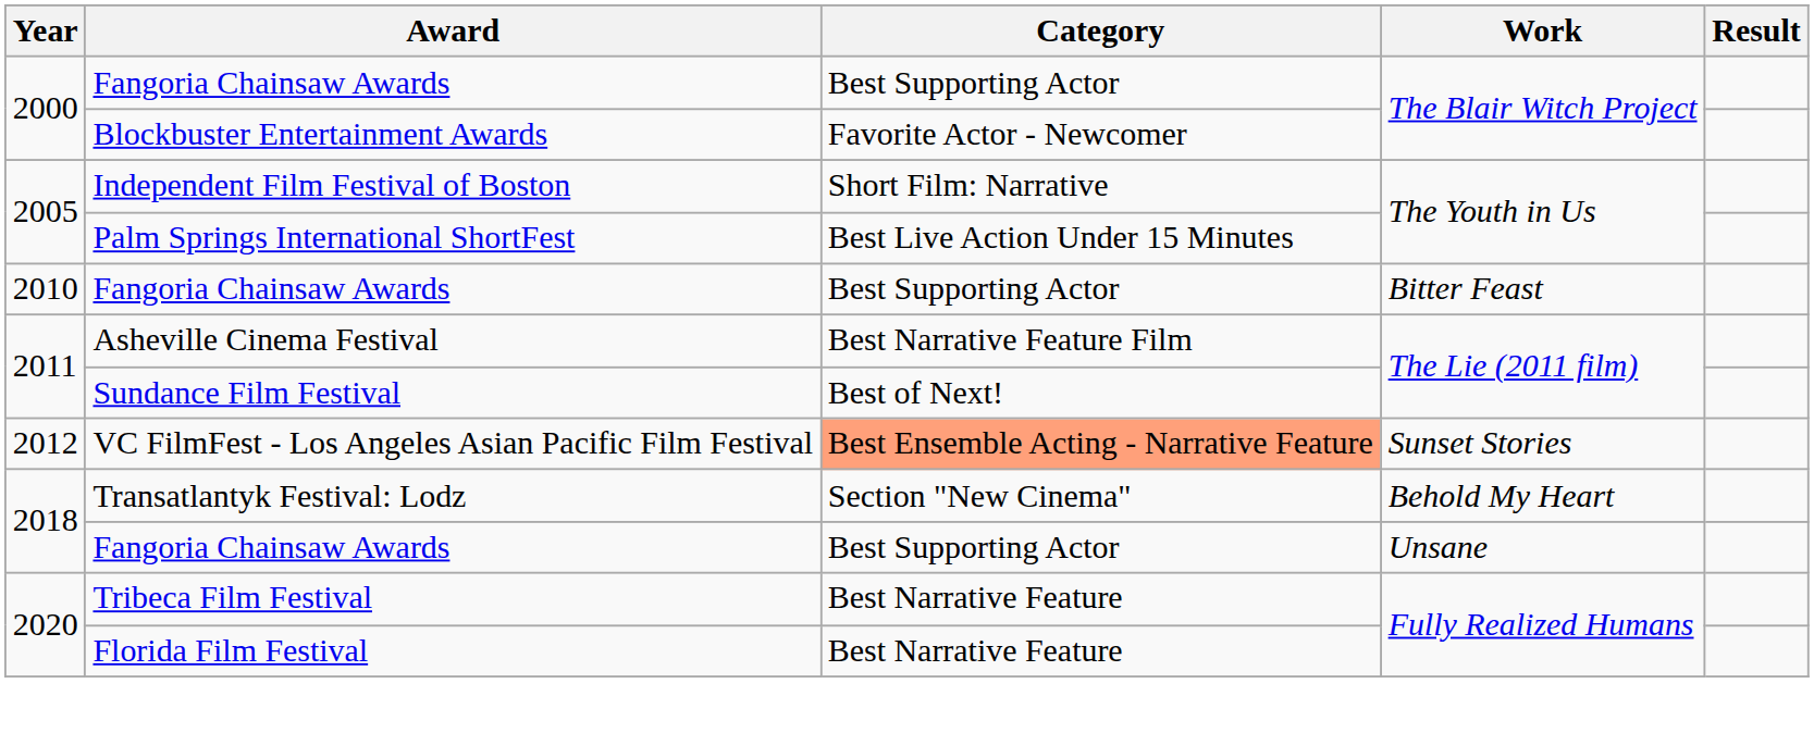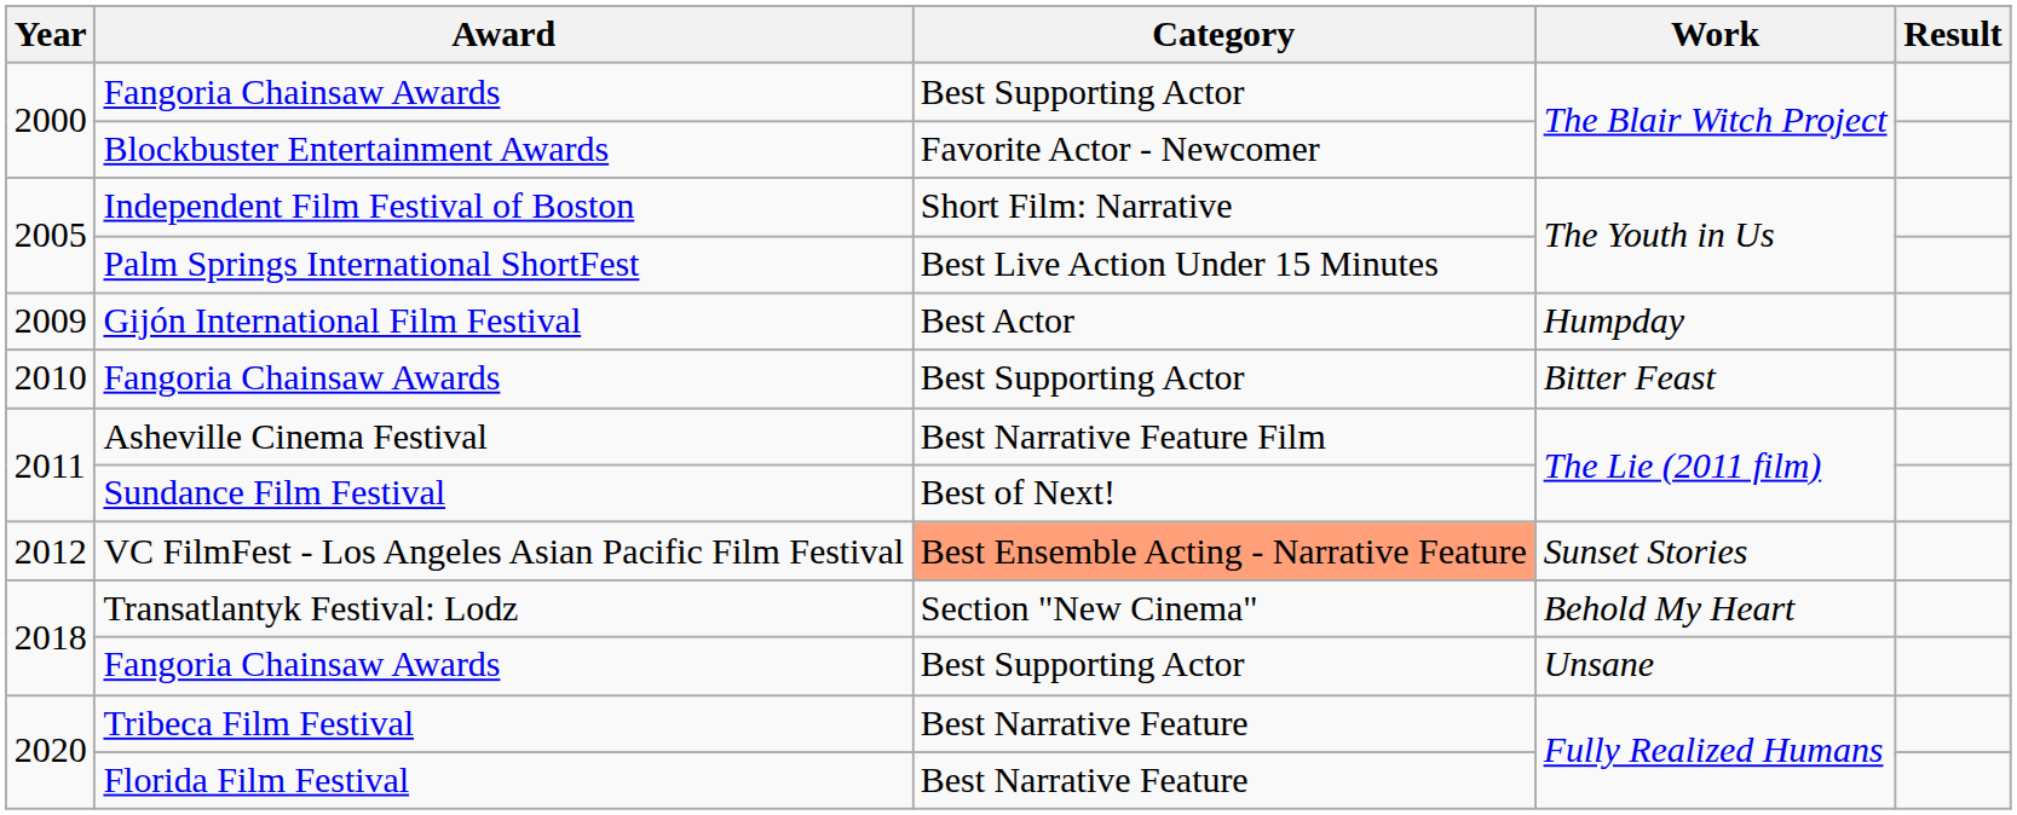 <table class="wikitable">
 <tr style="text-align:center;">
 <th>Year</th>
 <th>Award</th>
 <th>Category</th>
 <th>Work</th>
 <th>Result</th>
 </tr>
 <tr>
 <td rowspan=2>2000</td>
 <td><a href='#'>Fangoria Chainsaw Awards</a></td>
 <td>Best Supporting Actor</td>
 <td rowspan=2><em><a href='#'>The Blair Witch Project</a></em></td>
 <td></td>
 </tr>
 <tr>
 <td><a href='#'>Blockbuster Entertainment Awards</a></td>
 <td>Favorite Actor - Newcomer</td>
 <td></td>
 </tr>
 <tr>
 <td rowspan=2>2005</td>
 <td><a href='#'>Independent Film Festival of Boston</a></td>
 <td>Short Film: Narrative</td>
 <td rowspan=2><em>The Youth in Us</em></td>
 <td></td>
 </tr>
 <tr>
 <td><a href='#'>Palm Springs International ShortFest</a></td>
 <td>Best Live Action Under 15 Minutes</td>
+<td></td>
+</tr>
+<tr>
+<td>2009</td>
+<td><a href='#'>Gijón International Film Festival</a></td>
+<td>Best Actor</td>
+<td><em>Humpday </em></td>
 <td></td>
 </tr>
 <tr>
 <td>2010</td>
 <td><a href='#'>Fangoria Chainsaw Awards</a></td>
 <td>Best Supporting Actor</td>
 <td><em>Bitter Feast</em></td>
 <td></td>
 </tr>
 <tr>
 <td rowspan=2>2011</td>
 <td>Asheville Cinema Festival</td>
 <td>Best Narrative Feature Film</td>
 <td rowspan=2><em><a href='#'>The Lie (2011 film)</a></em></td>
 <td></td>
 </tr>
 <tr>
 <td><a href='#'>Sundance Film Festival</a></td>
 <td>Best of Next!</td>
 <td></td>
 </tr>
 <tr>
 <td>2012</td>
 <td>VC FilmFest - Los Angeles Asian Pacific Film Festival</td>
 <td style="background: lightsalmon;">Best Ensemble Acting - Narrative Feature</td>
 <td><em>Sunset Stories</em></td>
 <td></td>
 </tr>
 <tr>
 <td rowspan=2>2018</td>
 <td>Transatlantyk Festival: Lodz</td>
 <td>Section "New Cinema"</td>
 <td><em>Behold My Heart</em></td>
 <td></td>
 </tr>
 <tr>
 <td><a href='#'>Fangoria Chainsaw Awards</a></td>
 <td>Best Supporting Actor</td>
 <td><em>Unsane</em></td>
 <td></td>
 </tr>
 <tr>
 <td rowspan=2>2020</td>
 <td><a href='#'>Tribeca Film Festival</a></td>
 <td>Best Narrative Feature</td>
 <td rowspan=2><em><a href='#'>Fully Realized Humans</a></em></td>
 <td></td>
 </tr>
 <tr>
 <td><a href='#'>Florida Film Festival</a></td>
 <td>Best Narrative Feature</td>
 <td></td>
 </tr>
 </table>
